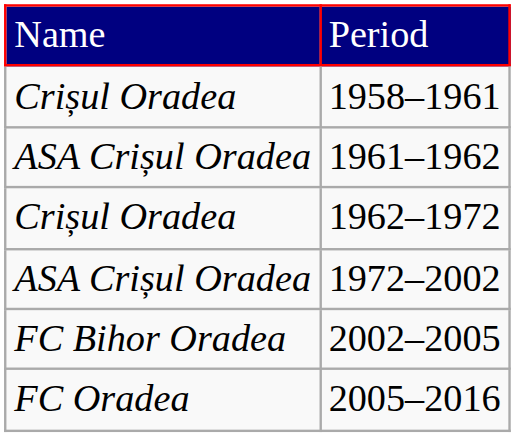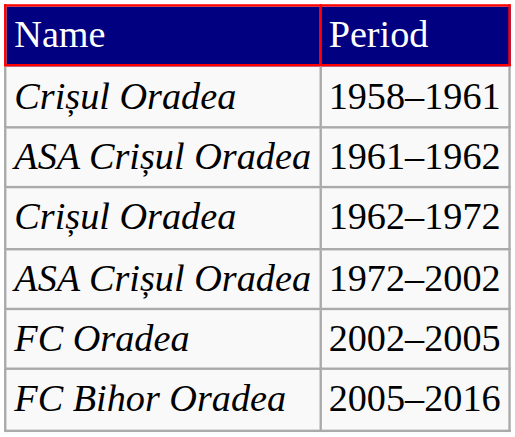 <table class="wikitable" style="text-align: left" align="right">
 <tr>
 <td style="background:#000080;color:#FFFFFF;border:1px solid #FF0000">Name</td>
 <td style="background:#000080;color:#FFFFFF;border:1px solid #FF0000">Period</td>
 </tr>
 <tr>
 <td align=left><em>Crișul Oradea</em></td>
 <td>1958–1961</td>
 </tr>
 <tr>
 <td align=left><em>ASA Crișul Oradea</em></td>
 <td>1961–1962</td>
 </tr>
 <tr>
 <td align=left><em>Crișul Oradea</em></td>
 <td>1962–1972</td>
 </tr>
 <tr>
 <td align=left><em>ASA Crișul Oradea</em></td>
 <td>1972–2002</td>
 </tr>
 <tr>
-<td align=left><em>FC Bihor Oradea</em></td>
+<td align=left><em>FC Oradea</em></td>
 <td>2002–2005</td>
 </tr>
 <tr>
-<td align=left><em>FC Oradea</em></td>
+<td align=left><em>FC Bihor Oradea</em></td>
 <td>2005–2016</td>
 </tr>
 </table>
